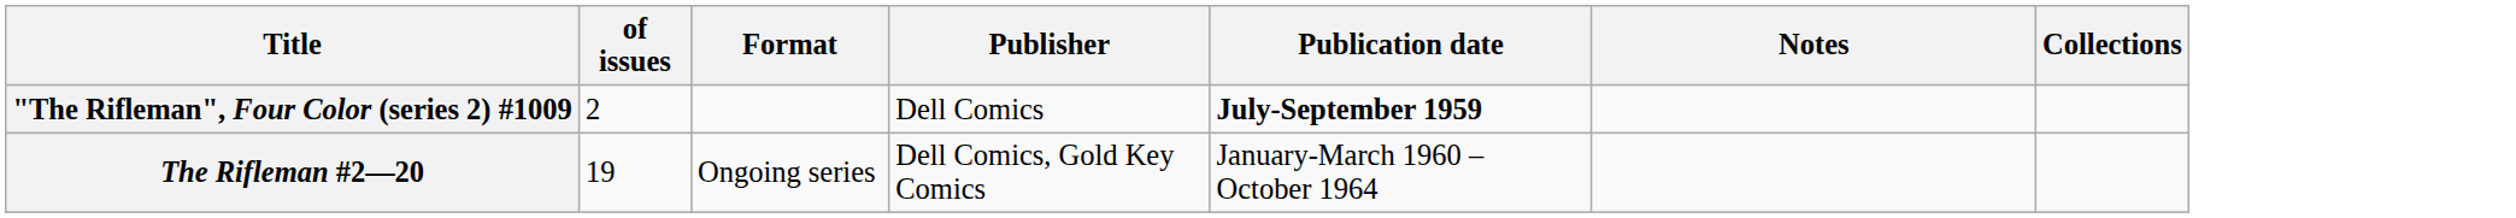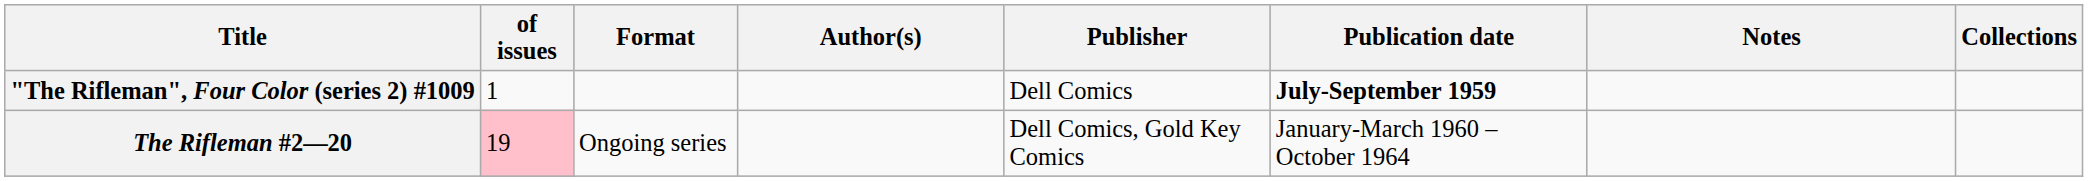 <table class="wikitable">
 <tr>
 <th>Title</th>
 <th style="width:40pt"> of issues</th>
 <th style="width:75pt">Format</th>
+<th style="width:125pt">Author(s)</th>
 <th style="width:125pt">Publisher</th>
 <th style="width:150pt">Publication date</th>
 <th style="width:175pt">Notes</th>
 <th>Collections</th>
 </tr>
 <tr>
 <th>"The Rifleman", <em>Four Color</em> (series 2) #1009</th>
-<td>2</td>
+<td>1</td>
+<td></td>
 <td></td>
 <td>Dell Comics</td>
 <td><strong>July-September 1959</strong></td>
 <td></td>
 <td></td>
 </tr>
 <tr>
 <th><em>The Rifleman</em> #2—20</th>
-<td>19</td>
+<td style="background: pink;">19</td>
 <td>Ongoing series</td>
+<td></td>
 <td>Dell Comics, Gold Key Comics</td>
 <td>January-March 1960 – October 1964</td>
 <td></td>
 <td></td>
 </tr>
 </table>
